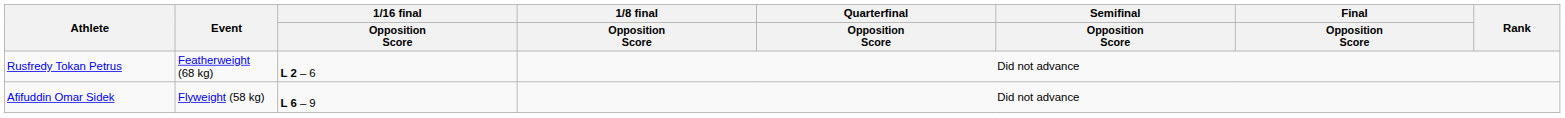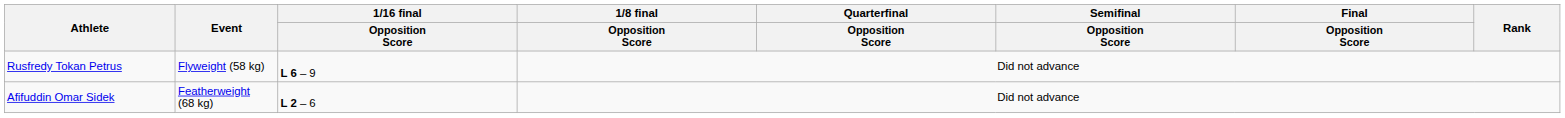 <table class="wikitable" style="text-align:left; font-size:90%">
 <tr>
 <th rowspan=2 width="10%">Athlete</th>
 <th rowspan=2 width="6%">Event</th>
 <th width="14%">1/16 final</th>
 <th width="14%">1/8 final</th>
 <th width="14%">Quarterfinal</th>
 <th width="14%">Semifinal</th>
 <th width="14%">Final</th>
 <th rowspan=2 width="5%">Rank</th>
 </tr>
 <tr style="font-size:95%">
 <th>Opposition<br>Score</th>
 <th>Opposition<br>Score</th>
 <th>Opposition<br>Score</th>
 <th>Opposition<br>Score</th>
 <th>Opposition<br>Score</th>
 </tr>
 <tr>
 <td><a href='#'>Rusfredy Tokan Petrus</a></td>
+<td><a href='#'>Flyweight</a> (58 kg)</td>
+<td><br><strong>L 6</strong> – 9</td>
+<td align=center colspan=5>Did not advance</td>
+</tr>
+<tr>
+<td><a href='#'>Afifuddin Omar Sidek</a></td>
 <td><a href='#'>Featherweight</a> (68 kg)</td>
 <td><br><strong>L 2</strong> – 6</td>
 <td align=center colspan=5>Did not advance</td>
 </tr>
-<tr>
-<td><a href='#'>Afifuddin Omar Sidek</a></td>
-<td><a href='#'>Flyweight</a> (58 kg)</td>
-<td><br><strong>L 6</strong> – 9</td>
-<td align=center colspan=5>Did not advance</td>
-</tr>
 </table>
